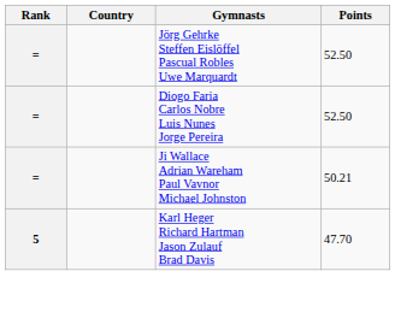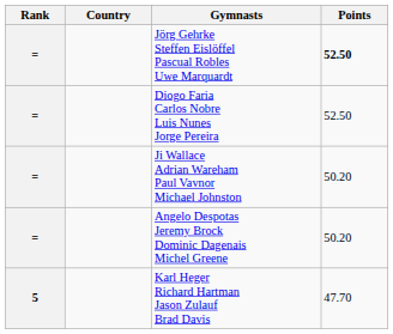 <table class="wikitable" width=500>
 <tr bgcolor="#efefef">
 <th>Rank</th>
 <th>Country</th>
 <th>Gymnasts</th>
 <th>Points</th>
 </tr>
 <tr>
 <th>=</th>
 <td></td>
 <td><a href='#'>Jörg Gehrke</a> <br> <a href='#'>Steffen Eislöffel</a> <br> <a href='#'>Pascual Robles</a> <br> <a href='#'>Uwe Marquardt</a></td>
-<td>52.50</td>
+<td><strong>52.50</strong></td>
 </tr>
 <tr>
 <th>=</th>
 <td></td>
 <td><a href='#'>Diogo Faria</a> <br> <a href='#'>Carlos Nobre</a> <br> <a href='#'>Luis Nunes</a> <br> <a href='#'>Jorge Pereira</a></td>
 <td>52.50</td>
 </tr>
 <tr>
 <th>=</th>
 <td></td>
 <td><a href='#'>Ji Wallace</a> <br> <a href='#'>Adrian Wareham</a> <br> <a href='#'>Paul Vavnor</a> <br> <a href='#'>Michael Johnston</a></td>
-<td>50.21</td>
+<td>50.20</td>
+</tr>
+<tr>
+<th>=</th>
+<td></td>
+<td><a href='#'>Angelo Despotas</a> <br> <a href='#'>Jeremy Brock</a> <br> <a href='#'>Dominic Dagenais</a> <br> <a href='#'>Michel Greene</a></td>
+<td>50.20</td>
 </tr>
 <tr>
 <th>5</th>
 <td></td>
 <td><a href='#'>Karl Heger</a> <br> <a href='#'>Richard Hartman</a> <br> <a href='#'>Jason Zulauf</a> <br> <a href='#'>Brad Davis</a></td>
 <td>47.70</td>
 </tr>
 </table>
